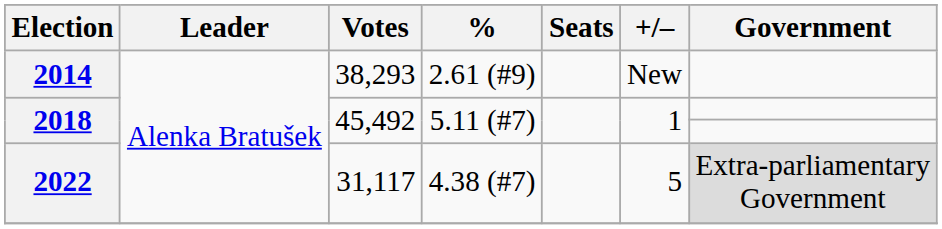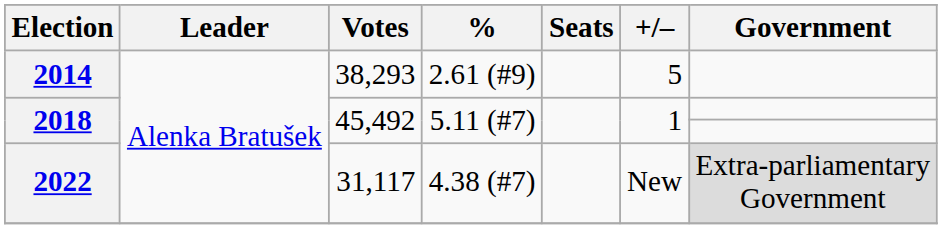 <table class=wikitable style="text-align: right;">
 <tr>
 <th>Election</th>
 <th>Leader</th>
 <th>Votes</th>
 <th>%</th>
 <th>Seats</th>
 <th>+/–</th>
 <th>Government</th>
 </tr>
 <tr>
 <th><a href='#'>2014</a></th>
 <td align=left rowspan="4"><a href='#'>Alenka Bratušek</a></td>
 <td>38,293</td>
 <td>2.61 (#9)</td>
 <td></td>
-<td>New</td>
+<td> 5</td>
 <td></td>
 </tr>
 <tr>
 <th rowspan="2"><a href='#'>2018</a></th>
 <td rowspan="2">45,492</td>
 <td rowspan="2">5.11 (#7)</td>
 <td rowspan="2"></td>
 <td rowspan="2"> 1</td>
 <td></td>
 </tr>
 <tr>
 <td></td>
 </tr>
 <tr>
 <th><a href='#'>2022</a></th>
 <td>31,117</td>
 <td>4.38 (#7)</td>
 <td></td>
-<td> 5</td>
+<td>New</td>
 <td align=center style="background:#DCDCDC;">Extra-parliamentary<br>Government</td>
 </tr>
 <tr>
 </tr>
 </table>
